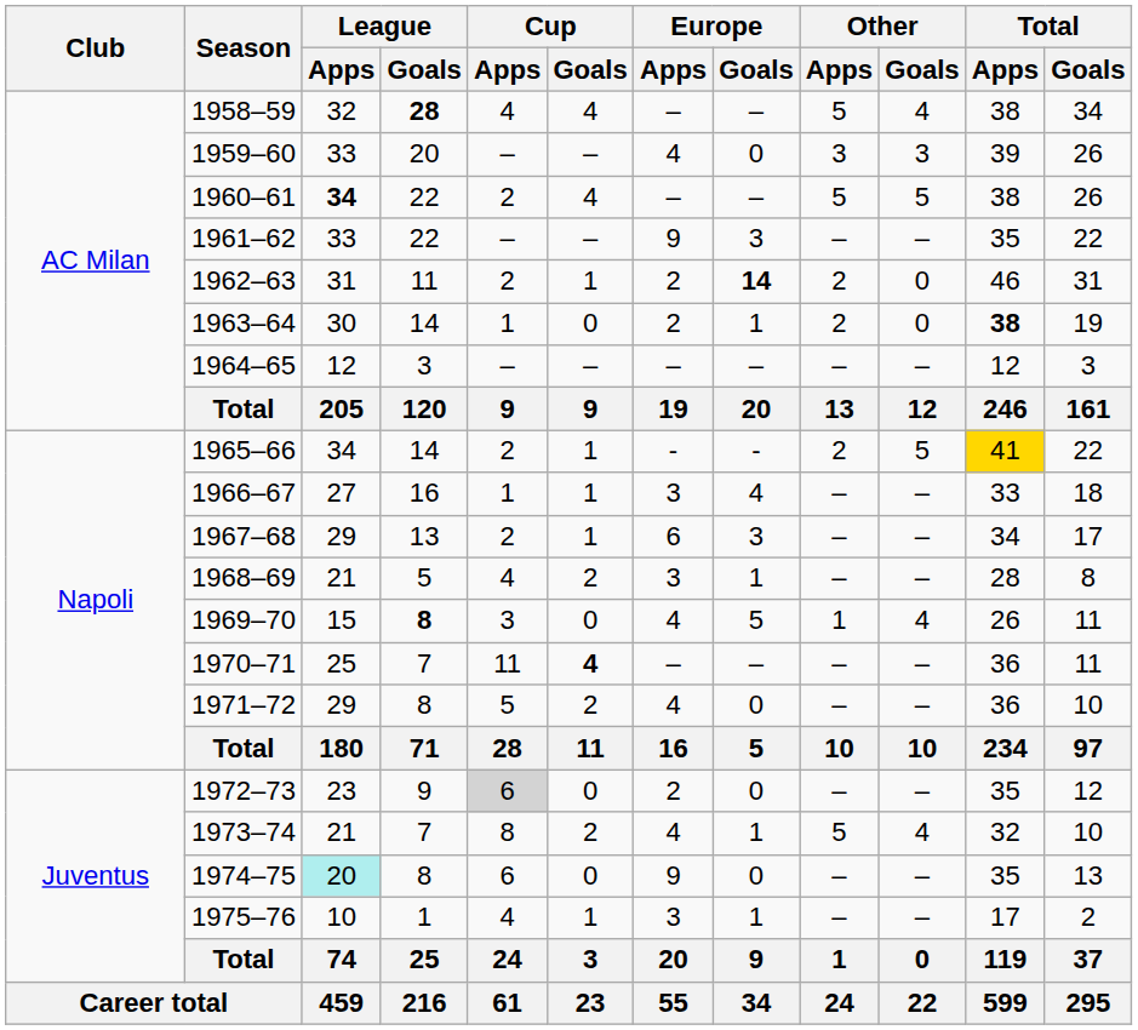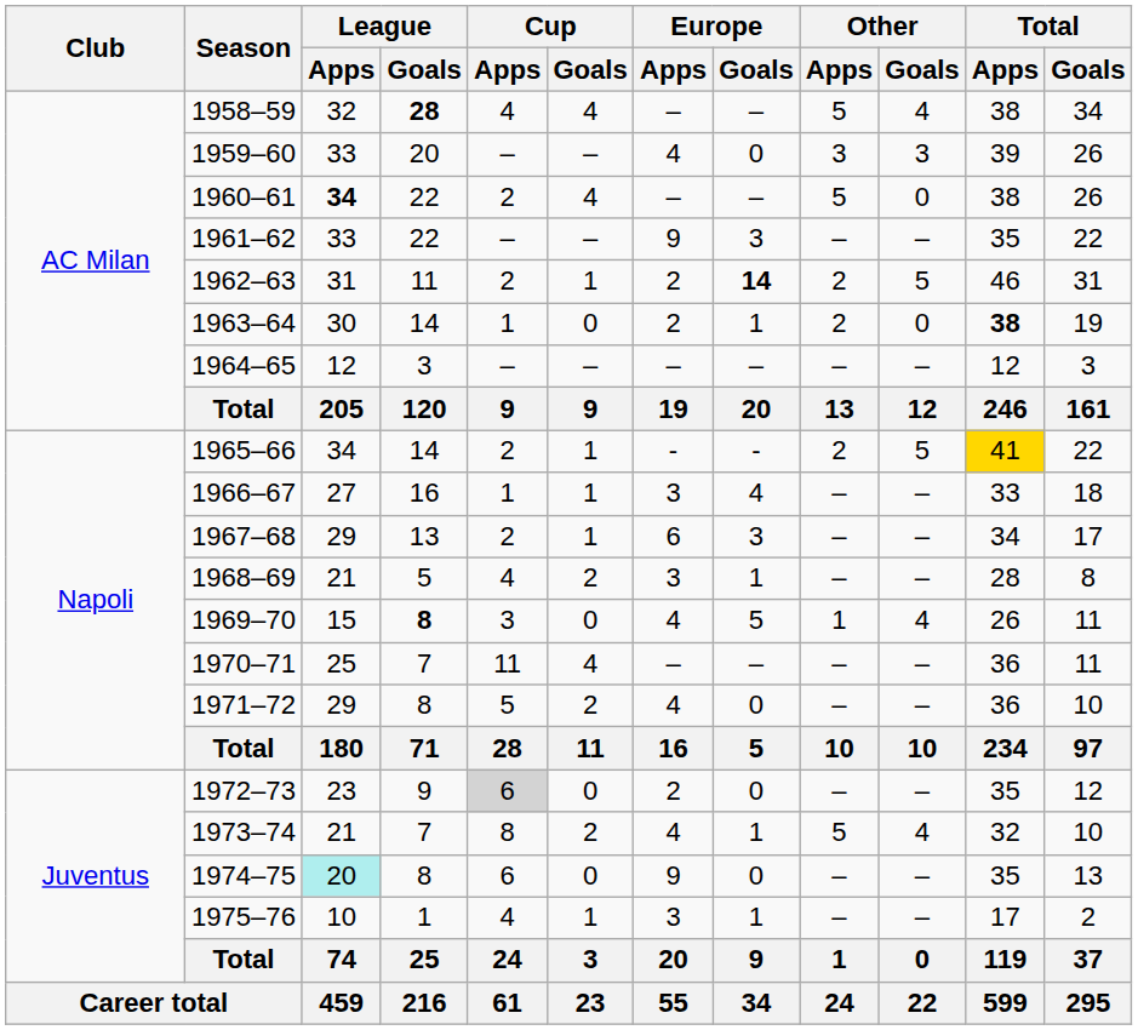 <table class="wikitable" style="text-align:center">
 <tr>
 <th rowspan="2" width="100">Club</th>
 <th rowspan="2">Season</th>
 <th colspan="2">League</th>
 <th colspan="2">Cup</th>
 <th colspan="2">Europe</th>
 <th colspan="2">Other</th>
 <th colspan="2">Total</th>
 </tr>
 <tr>
 <th width="40">Apps</th>
 <th width="40">Goals</th>
 <th width="40">Apps</th>
 <th width="40">Goals</th>
 <th width="40">Apps</th>
 <th width="40">Goals</th>
 <th width="40">Apps</th>
 <th width="40">Goals</th>
 <th width="40">Apps</th>
 <th width="40">Goals</th>
 </tr>
 <tr>
 <td rowspan="8"><a href='#'>AC Milan</a></td>
 <td>1958–59</td>
 <td>32</td>
 <td><strong>28</strong></td>
 <td>4</td>
 <td>4</td>
 <td>–</td>
 <td>–</td>
 <td>5</td>
 <td>4</td>
 <td>38</td>
 <td>34</td>
 </tr>
 <tr>
 <td>1959–60</td>
 <td>33</td>
 <td>20</td>
 <td>–</td>
 <td>–</td>
 <td>4</td>
 <td>0</td>
 <td>3</td>
 <td>3</td>
 <td>39</td>
 <td>26</td>
 </tr>
 <tr>
 <td>1960–61</td>
 <td><strong>34</strong></td>
 <td>22</td>
 <td>2</td>
 <td>4</td>
 <td>–</td>
 <td>–</td>
 <td>5</td>
-<td>5</td>
+<td>0</td>
 <td>38</td>
 <td>26</td>
 </tr>
 <tr>
 <td>1961–62</td>
 <td>33</td>
 <td>22</td>
 <td>–</td>
 <td>–</td>
 <td>9</td>
 <td>3</td>
 <td>–</td>
 <td>–</td>
 <td>35</td>
 <td>22</td>
 </tr>
 <tr>
 <td>1962–63</td>
 <td>31</td>
 <td>11</td>
 <td>2</td>
 <td>1</td>
 <td>2</td>
 <td><strong>14</strong></td>
 <td>2</td>
-<td>0</td>
+<td>5</td>
 <td>46</td>
 <td>31</td>
 </tr>
 <tr>
 <td>1963–64</td>
 <td>30</td>
 <td>14</td>
 <td>1</td>
 <td>0</td>
 <td>2</td>
 <td>1</td>
 <td>2</td>
 <td>0</td>
 <td><strong>38</strong></td>
 <td>19</td>
 </tr>
 <tr>
 <td>1964–65</td>
 <td>12</td>
 <td>3</td>
 <td>–</td>
 <td>–</td>
 <td>–</td>
 <td>–</td>
 <td>–</td>
 <td>–</td>
 <td>12</td>
 <td>3</td>
 </tr>
 <tr>
 <th colspan="1">Total</th>
 <th>205</th>
 <th>120</th>
 <th>9</th>
 <th>9</th>
 <th>19</th>
 <th>20</th>
 <th>13</th>
 <th>12</th>
 <th>246</th>
 <th>161</th>
 </tr>
 <tr>
 <td rowspan="8"><a href='#'>Napoli</a></td>
 <td>1965–66</td>
 <td>34</td>
 <td>14</td>
 <td>2</td>
 <td>1</td>
 <td>-</td>
 <td>-</td>
 <td>2</td>
 <td>5</td>
 <td style="background: gold;">41</td>
 <td>22</td>
 </tr>
 <tr>
 <td>1966–67</td>
 <td>27</td>
 <td>16</td>
 <td>1</td>
 <td>1</td>
 <td>3</td>
 <td>4</td>
 <td>–</td>
 <td>–</td>
 <td>33</td>
 <td>18</td>
 </tr>
 <tr>
 <td>1967–68</td>
 <td>29</td>
 <td>13</td>
 <td>2</td>
 <td>1</td>
 <td>6</td>
 <td>3</td>
 <td>–</td>
 <td>–</td>
 <td>34</td>
 <td>17</td>
 </tr>
 <tr>
 <td>1968–69</td>
 <td>21</td>
 <td>5</td>
 <td>4</td>
 <td>2</td>
 <td>3</td>
 <td>1</td>
 <td>–</td>
 <td>–</td>
 <td>28</td>
 <td>8</td>
 </tr>
 <tr>
 <td>1969–70</td>
 <td>15</td>
 <td><strong>8</strong></td>
 <td>3</td>
 <td>0</td>
 <td>4</td>
 <td>5</td>
 <td>1</td>
 <td>4</td>
 <td>26</td>
 <td>11</td>
 </tr>
 <tr>
 <td>1970–71</td>
 <td>25</td>
 <td>7</td>
 <td>11</td>
-<td><strong>4</strong></td>
+<td>4</td>
 <td>–</td>
 <td>–</td>
 <td>–</td>
 <td>–</td>
 <td>36</td>
 <td>11</td>
 </tr>
 <tr>
 <td>1971–72</td>
 <td>29</td>
 <td>8</td>
 <td>5</td>
 <td>2</td>
 <td>4</td>
 <td>0</td>
 <td>–</td>
 <td>–</td>
 <td>36</td>
 <td>10</td>
 </tr>
 <tr>
 <th colspan="1">Total</th>
 <th>180</th>
 <th>71</th>
 <th>28</th>
 <th>11</th>
 <th>16</th>
 <th>5</th>
 <th>10</th>
 <th>10</th>
 <th>234</th>
 <th>97</th>
 </tr>
 <tr>
 <td rowspan="5"><a href='#'>Juventus</a></td>
 <td>1972–73</td>
 <td>23</td>
 <td>9</td>
 <td style="background: lightgrey;">6</td>
 <td>0</td>
 <td>2</td>
 <td>0</td>
 <td>–</td>
 <td>–</td>
 <td>35</td>
 <td>12</td>
 </tr>
 <tr>
 <td>1973–74</td>
 <td>21</td>
 <td>7</td>
 <td>8</td>
 <td>2</td>
 <td>4</td>
 <td>1</td>
 <td>5</td>
 <td>4</td>
 <td>32</td>
 <td>10</td>
 </tr>
 <tr>
 <td>1974–75</td>
 <td style="background: paleturquoise;">20</td>
 <td>8</td>
 <td>6</td>
 <td>0</td>
 <td>9</td>
 <td>0</td>
 <td>–</td>
 <td>–</td>
 <td>35</td>
 <td>13</td>
 </tr>
 <tr>
 <td>1975–76</td>
 <td>10</td>
 <td>1</td>
 <td>4</td>
 <td>1</td>
 <td>3</td>
 <td>1</td>
 <td>–</td>
 <td>–</td>
 <td>17</td>
 <td>2</td>
 </tr>
 <tr>
 <th colspan="1">Total</th>
 <th>74</th>
 <th>25</th>
 <th>24</th>
 <th>3</th>
 <th>20</th>
 <th>9</th>
 <th>1</th>
 <th>0</th>
 <th>119</th>
 <th>37</th>
 </tr>
 <tr>
 <th colspan="2">Career total</th>
 <th>459</th>
 <th>216</th>
 <th>61</th>
 <th>23</th>
 <th>55</th>
 <th>34</th>
 <th>24</th>
 <th>22</th>
 <th>599</th>
 <th>295</th>
 </tr>
 </table>
